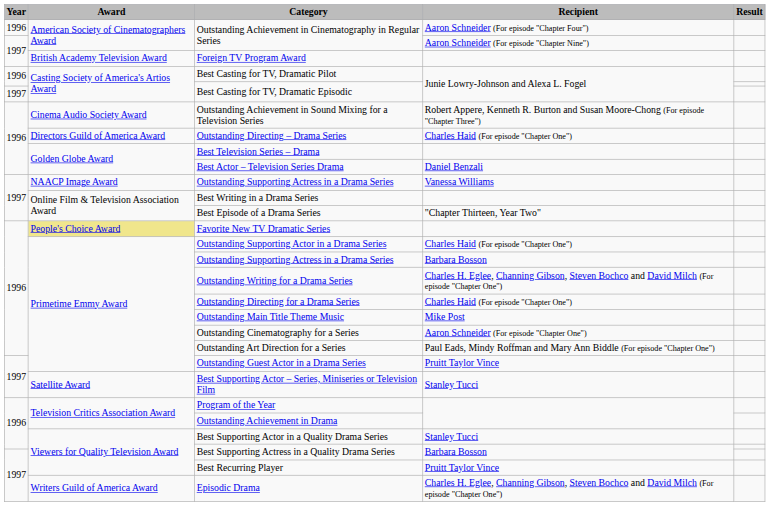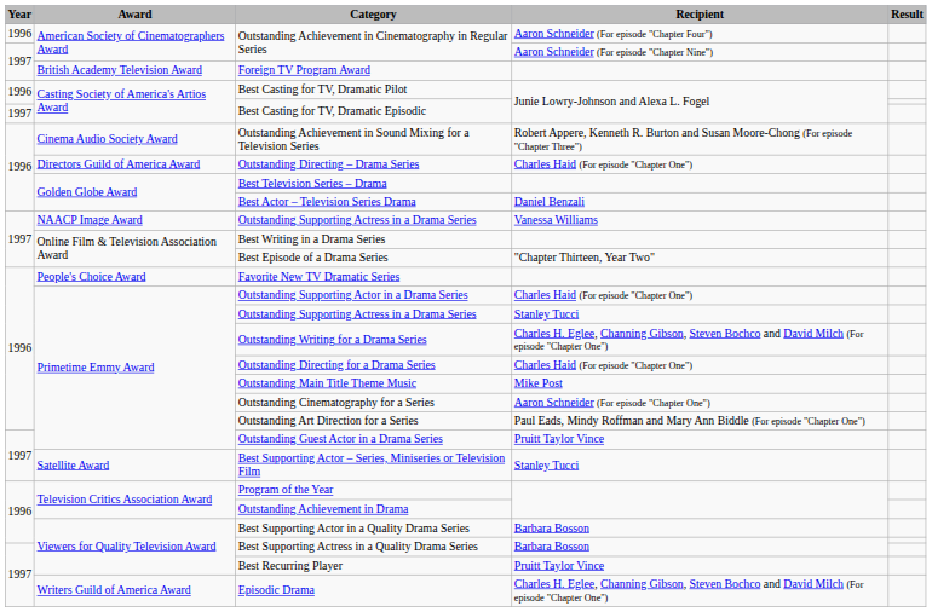 <table class="wikitable">
 <tr style="background:#b0c4de; text-align:center;">
 <th style="background:#bcbcbc;">Year</th>
 <th style="background:#bcbcbc;">Award</th>
 <th style="background:#bcbcbc;">Category</th>
 <th style="background:#bcbcbc;">Recipient</th>
 <th style="background:#bcbcbc;">Result</th>
 </tr>
 <tr>
 <td>1996</td>
 <td rowspan=2><a href='#'>American Society of Cinematographers Award</a></td>
 <td rowspan=2>Outstanding Achievement in Cinematography in Regular Series</td>
 <td><a href='#'>Aaron Schneider</a> <small>(For episode "Chapter Four")</small></td>
 <td></td>
 </tr>
 <tr>
 <td rowspan=2>1997</td>
 <td><a href='#'>Aaron Schneider</a> <small>(For episode "Chapter Nine")</small></td>
 <td></td>
 </tr>
 <tr>
 <td><a href='#'>British Academy Television Award</a></td>
 <td><a href='#'>Foreign TV Program Award</a></td>
 <td></td>
 <td></td>
 </tr>
 <tr>
 <td rowspan=2>1996</td>
 <td rowspan=3><a href='#'>Casting Society of America's Artios Award</a></td>
 <td>Best Casting for TV, Dramatic Pilot</td>
 <td rowspan=3>Junie Lowry-Johnson and Alexa L. Fogel</td>
 <td></td>
 </tr>
 <tr>
 <td rowspan=2>Best Casting for TV, Dramatic Episodic</td>
 <td></td>
 </tr>
 <tr>
 <td>1997</td>
 <td></td>
 </tr>
 <tr>
 <td rowspan=4>1996</td>
 <td><a href='#'>Cinema Audio Society Award</a></td>
 <td>Outstanding Achievement in Sound Mixing for a Television Series</td>
 <td>Robert Appere, Kenneth R. Burton and Susan Moore-Chong <small>(For episode "Chapter Three")</small></td>
 <td></td>
 </tr>
 <tr>
 <td><a href='#'>Directors Guild of America Award</a></td>
 <td><a href='#'>Outstanding Directing – Drama Series</a></td>
 <td><a href='#'>Charles Haid</a> <small>(For episode "Chapter One")</small></td>
 <td></td>
 </tr>
 <tr>
 <td rowspan=2><a href='#'>Golden Globe Award</a></td>
 <td><a href='#'>Best Television Series – Drama</a></td>
 <td></td>
 <td></td>
 </tr>
 <tr>
 <td><a href='#'>Best Actor – Television Series Drama</a></td>
 <td><a href='#'>Daniel Benzali</a></td>
 <td></td>
 </tr>
 <tr>
 <td rowspan=3>1997</td>
 <td><a href='#'>NAACP Image Award</a></td>
 <td><a href='#'>Outstanding Supporting Actress in a Drama Series</a></td>
 <td><a href='#'>Vanessa Williams</a></td>
 <td></td>
 </tr>
 <tr>
 <td rowspan=2>Online Film & Television Association Award</td>
 <td>Best Writing in a Drama Series</td>
 <td></td>
 <td></td>
 </tr>
 <tr>
 <td>Best Episode of a Drama Series</td>
 <td>"Chapter Thirteen, Year Two"</td>
 <td></td>
 </tr>
 <tr>
 <td rowspan=8>1996</td>
-<td style="background: khaki;"><a href='#'>People's Choice Award</a></td>
+<td><a href='#'>People's Choice Award</a></td>
 <td><a href='#'>Favorite New TV Dramatic Series</a></td>
 <td></td>
 <td></td>
 </tr>
 <tr>
 <td rowspan=8><a href='#'>Primetime Emmy Award</a></td>
 <td><a href='#'>Outstanding Supporting Actor in a Drama Series</a></td>
 <td><a href='#'>Charles Haid</a> <small>(For episode "Chapter One")</small></td>
 <td></td>
 </tr>
 <tr>
 <td><a href='#'>Outstanding Supporting Actress in a Drama Series</a></td>
-<td><a href='#'>Barbara Bosson</a></td>
+<td><a href='#'>Stanley Tucci</a></td>
 <td></td>
 </tr>
 <tr>
 <td><a href='#'>Outstanding Writing for a Drama Series</a></td>
 <td><a href='#'>Charles H. Eglee</a>, <a href='#'>Channing Gibson</a>, <a href='#'>Steven Bochco</a> and <a href='#'>David Milch</a> <small>(For episode "Chapter One")</small></td>
 <td></td>
 </tr>
 <tr>
 <td><a href='#'>Outstanding Directing for a Drama Series</a></td>
 <td><a href='#'>Charles Haid</a> <small>(For episode "Chapter One")</small></td>
 <td></td>
 </tr>
 <tr>
 <td><a href='#'>Outstanding Main Title Theme Music</a></td>
 <td><a href='#'>Mike Post</a></td>
 <td></td>
 </tr>
 <tr>
 <td>Outstanding Cinematography for a Series</td>
 <td><a href='#'>Aaron Schneider</a> <small>(For episode "Chapter One")</small></td>
 <td></td>
 </tr>
 <tr>
 <td>Outstanding Art Direction for a Series</td>
 <td>Paul Eads, Mindy Roffman and Mary Ann Biddle <small>(For episode "Chapter One")</small></td>
 <td></td>
 </tr>
 <tr>
 <td rowspan=2>1997</td>
 <td><a href='#'>Outstanding Guest Actor in a Drama Series</a></td>
 <td><a href='#'>Pruitt Taylor Vince</a></td>
 <td></td>
 </tr>
 <tr>
 <td><a href='#'>Satellite Award</a></td>
 <td><a href='#'>Best Supporting Actor – Series, Miniseries or Television Film</a></td>
 <td><a href='#'>Stanley Tucci</a></td>
 <td></td>
 </tr>
 <tr>
 <td rowspan=4>1996</td>
 <td rowspan=2><a href='#'>Television Critics Association Award</a></td>
 <td><a href='#'>Program of the Year</a></td>
 <td rowspan=2></td>
 <td></td>
 </tr>
 <tr>
 <td><a href='#'>Outstanding Achievement in Drama</a></td>
 <td></td>
 </tr>
 <tr>
 <td rowspan=4><a href='#'>Viewers for Quality Television Award</a></td>
 <td>Best Supporting Actor in a Quality Drama Series</td>
-<td><a href='#'>Stanley Tucci</a></td>
+<td><a href='#'>Barbara Bosson</a></td>
 <td></td>
 </tr>
 <tr>
 <td rowspan=2>Best Supporting Actress in a Quality Drama Series</td>
 <td rowspan=2><a href='#'>Barbara Bosson</a></td>
 <td></td>
 </tr>
 <tr>
 <td rowspan=3>1997</td>
 <td></td>
 </tr>
 <tr>
 <td>Best Recurring Player</td>
 <td><a href='#'>Pruitt Taylor Vince</a></td>
 <td></td>
 </tr>
 <tr>
 <td><a href='#'>Writers Guild of America Award</a></td>
 <td><a href='#'>Episodic Drama</a></td>
 <td><a href='#'>Charles H. Eglee</a>, <a href='#'>Channing Gibson</a>, <a href='#'>Steven Bochco</a> and <a href='#'>David Milch</a> <small>(For episode "Chapter One")</small></td>
 <td></td>
 </tr>
 </table>
